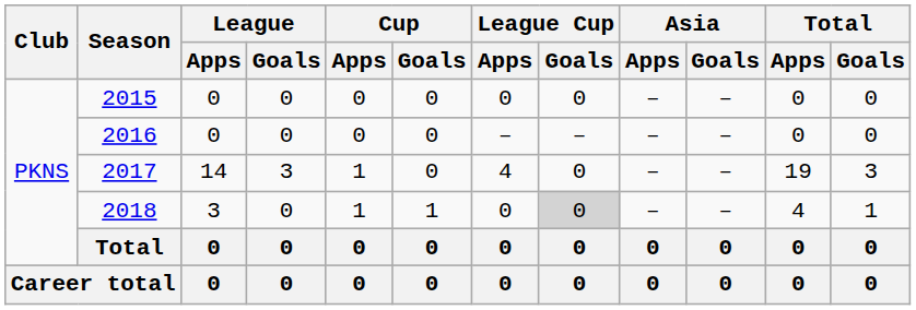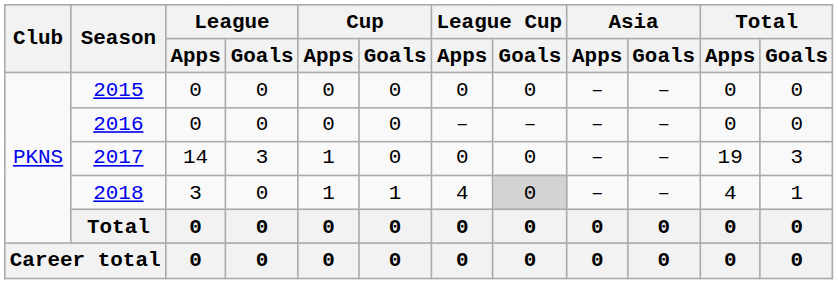 <table class="wikitable" style="text-align: center;">
 <tr>
 <th rowspan="2">Club</th>
 <th rowspan="2">Season</th>
 <th colspan="2">League</th>
 <th colspan="2">Cup</th>
 <th colspan="2">League Cup</th>
 <th colspan="2">Asia</th>
 <th colspan="2">Total</th>
 </tr>
 <tr>
 <th>Apps</th>
 <th>Goals</th>
 <th>Apps</th>
 <th>Goals</th>
 <th>Apps</th>
 <th>Goals</th>
 <th>Apps</th>
 <th>Goals</th>
 <th>Apps</th>
 <th>Goals</th>
 </tr>
 <tr>
 <td rowspan="5" valign="center"><a href='#'>PKNS</a></td>
 <td><a href='#'>2015</a></td>
 <td>0</td>
 <td>0</td>
 <td>0</td>
 <td>0</td>
 <td>0</td>
 <td>0</td>
 <td>–</td>
 <td>–</td>
 <td>0</td>
 <td>0</td>
 </tr>
 <tr>
 <td><a href='#'>2016</a></td>
 <td>0</td>
 <td>0</td>
 <td>0</td>
 <td>0</td>
 <td>–</td>
 <td>–</td>
 <td>–</td>
 <td>–</td>
 <td>0</td>
 <td>0</td>
 </tr>
 <tr>
 <td><a href='#'>2017</a></td>
 <td>14</td>
 <td>3</td>
 <td>1</td>
 <td>0</td>
-<td>4</td>
+<td>0</td>
 <td>0</td>
 <td>–</td>
 <td>–</td>
 <td>19</td>
 <td>3</td>
 </tr>
 <tr>
 <td><a href='#'>2018</a></td>
 <td>3</td>
 <td>0</td>
 <td>1</td>
 <td>1</td>
-<td>0</td>
+<td>4</td>
 <td style="background: lightgrey;">0</td>
 <td>–</td>
 <td>–</td>
 <td>4</td>
 <td>1</td>
 </tr>
 <tr>
 <th>Total</th>
 <th>0</th>
 <th>0</th>
 <th>0</th>
 <th>0</th>
 <th>0</th>
 <th>0</th>
 <th>0</th>
 <th>0</th>
 <th>0</th>
 <th>0</th>
 </tr>
 <tr>
 <th colspan="2">Career total</th>
 <th>0</th>
 <th>0</th>
 <th>0</th>
 <th>0</th>
 <th>0</th>
 <th>0</th>
 <th>0</th>
 <th>0</th>
 <th>0</th>
 <th>0</th>
 </tr>
 </table>
